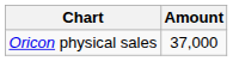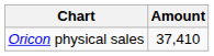 <table class="wikitable">
 <tr>
 <th>Chart</th>
 <th>Amount</th>
 </tr>
 <tr>
 <td><em><a href='#'>Oricon</a></em> physical sales</td>
-<td align="center">37,000</td>
+<td align="center">37,410</td>
 </tr>
 </table>
